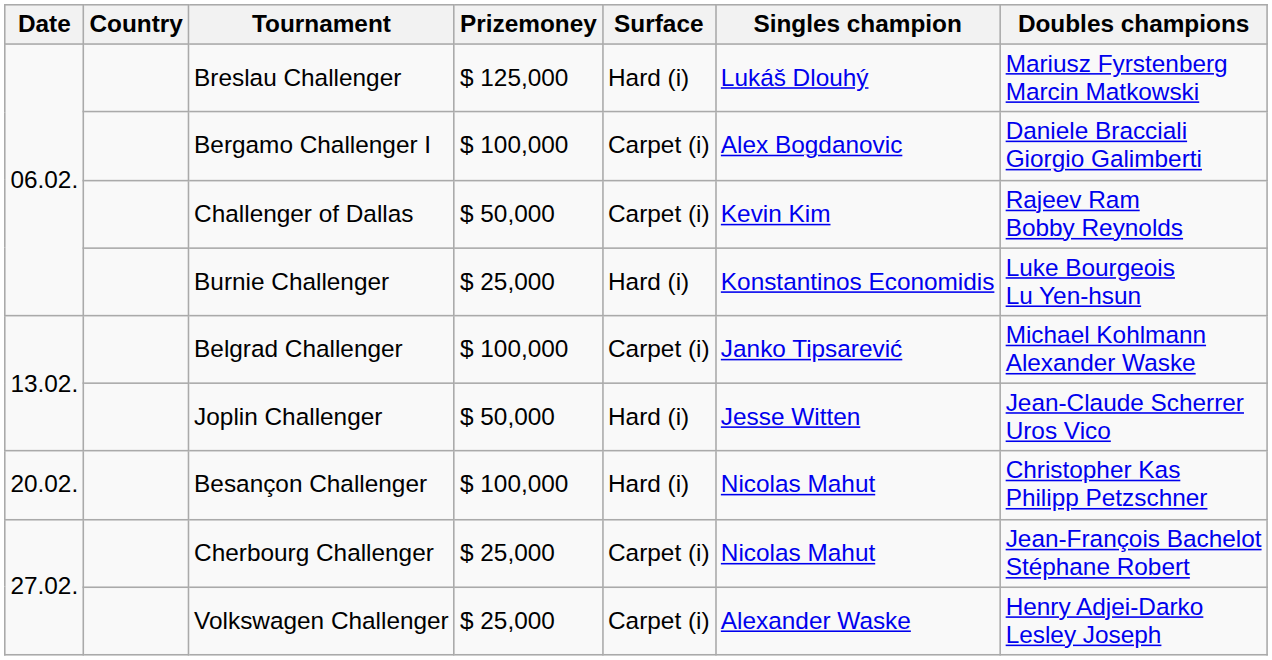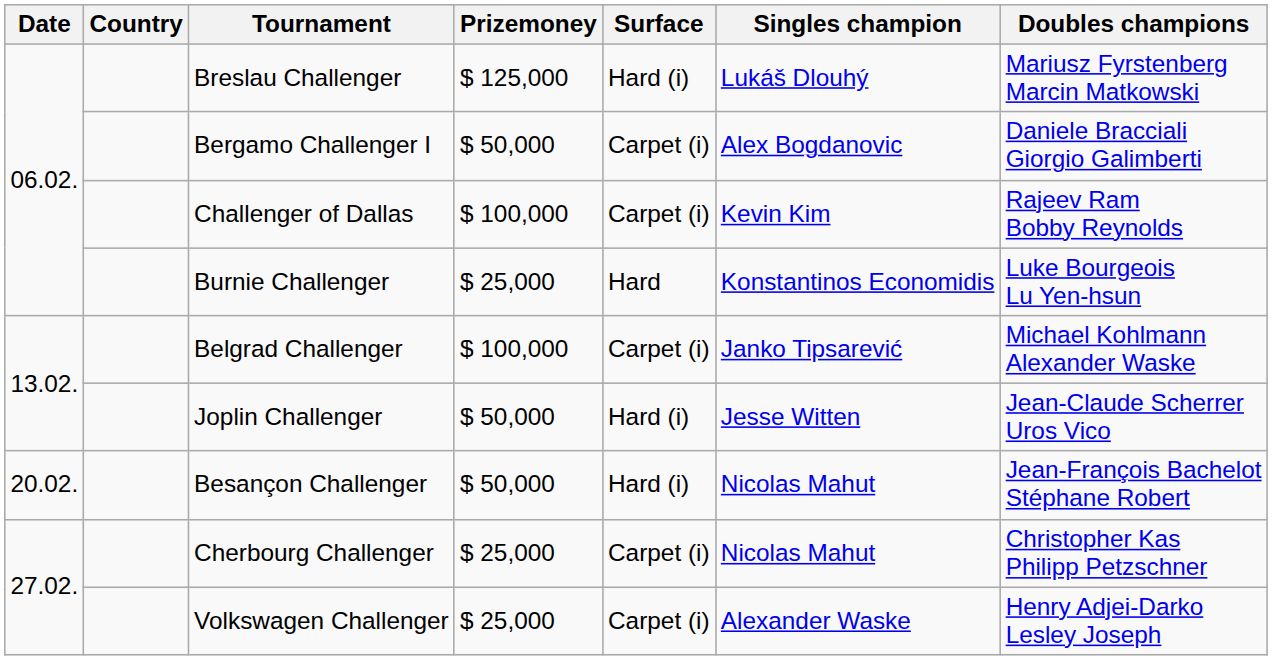 <table class="sortable wikitable" style=font-size:97%>
 <tr>
 <th>Date</th>
 <th>Country</th>
 <th>Tournament</th>
 <th>Prizemoney</th>
 <th>Surface</th>
 <th>Singles champion</th>
 <th>Doubles champions</th>
 </tr>
 <tr>
 <td rowspan="4">06.02.</td>
 <td></td>
 <td>Breslau Challenger</td>
 <td>$ 125,000</td>
 <td>Hard (i)</td>
 <td> <a href='#'>Lukáš Dlouhý</a></td>
 <td> <a href='#'>Mariusz Fyrstenberg</a> <br>  <a href='#'>Marcin Matkowski</a></td>
 </tr>
 <tr>
 <td></td>
 <td>Bergamo Challenger I</td>
-<td>$ 100,000</td>
+<td>$ 50,000</td>
 <td>Carpet (i)</td>
 <td> <a href='#'>Alex Bogdanovic</a></td>
 <td> <a href='#'>Daniele Bracciali</a> <br>  <a href='#'>Giorgio Galimberti</a></td>
 </tr>
 <tr>
 <td></td>
 <td>Challenger of Dallas</td>
-<td>$ 50,000</td>
+<td>$ 100,000</td>
 <td>Carpet (i)</td>
 <td> <a href='#'>Kevin Kim</a></td>
 <td> <a href='#'>Rajeev Ram</a> <br>  <a href='#'>Bobby Reynolds</a></td>
 </tr>
 <tr>
 <td></td>
 <td>Burnie Challenger</td>
 <td>$ 25,000</td>
-<td>Hard (i)</td>
+<td>Hard</td>
 <td> <a href='#'>Konstantinos Economidis</a></td>
 <td> <a href='#'>Luke Bourgeois</a> <br> <a href='#'>Lu Yen-hsun</a></td>
 </tr>
 <tr>
 <td rowspan="2">13.02.</td>
 <td></td>
 <td>Belgrad Challenger</td>
 <td>$ 100,000</td>
 <td>Carpet (i)</td>
 <td> <a href='#'>Janko Tipsarević</a></td>
 <td> <a href='#'>Michael Kohlmann</a><br> <a href='#'>Alexander Waske</a></td>
 </tr>
 <tr>
 <td></td>
 <td>Joplin Challenger</td>
 <td>$ 50,000</td>
 <td>Hard (i)</td>
 <td> <a href='#'>Jesse Witten</a></td>
 <td> <a href='#'>Jean-Claude Scherrer</a> <br>  <a href='#'>Uros Vico</a></td>
 </tr>
 <tr>
 <td>20.02.</td>
 <td></td>
 <td>Besançon Challenger</td>
-<td>$ 100,000</td>
+<td>$ 50,000</td>
 <td>Hard (i)</td>
 <td> <a href='#'>Nicolas Mahut</a></td>
-<td> <a href='#'>Christopher Kas</a><br> <a href='#'>Philipp Petzschner</a></td>
+<td> <a href='#'>Jean-François Bachelot</a> <br>  <a href='#'>Stéphane Robert</a></td>
 </tr>
 <tr>
 <td rowspan="2">27.02.</td>
 <td></td>
 <td>Cherbourg Challenger</td>
 <td>$ 25,000</td>
 <td>Carpet (i)</td>
 <td> <a href='#'>Nicolas Mahut</a></td>
-<td> <a href='#'>Jean-François Bachelot</a> <br>  <a href='#'>Stéphane Robert</a></td>
+<td> <a href='#'>Christopher Kas</a><br> <a href='#'>Philipp Petzschner</a></td>
 </tr>
 <tr>
 <td></td>
 <td>Volkswagen Challenger</td>
 <td>$ 25,000</td>
 <td>Carpet (i)</td>
 <td> <a href='#'>Alexander Waske</a></td>
 <td> <a href='#'>Henry Adjei-Darko</a><br> <a href='#'>Lesley Joseph</a></td>
 </tr>
 </table>
